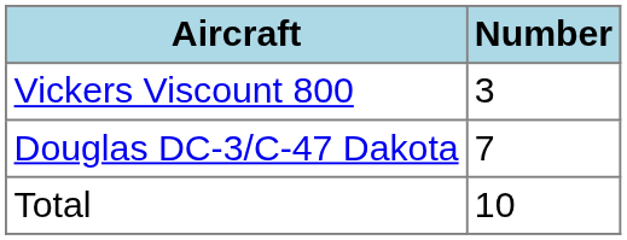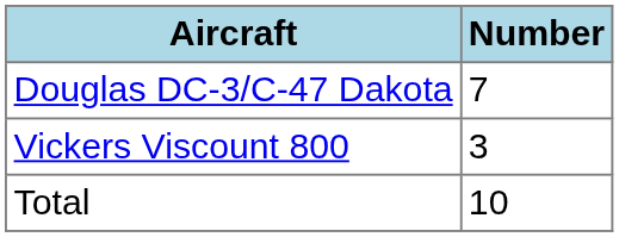 <table class="toccolours" border="1" cellpadding="3" style="border-collapse:collapse">
 <tr bgcolor=lightblue>
 <th>Aircraft</th>
 <th>Number</th>
 </tr>
 <tr>
+<td><a href='#'>Douglas DC-3/C-47 Dakota</a></td>
+<td>7</td>
+</tr>
+<tr>
 <td><a href='#'>Vickers Viscount 800</a></td>
 <td>3</td>
-</tr>
-<tr>
-<td><a href='#'>Douglas DC-3/C-47 Dakota</a></td>
-<td>7</td>
 </tr>
 <tr>
 <td>Total</td>
 <td>10</td>
 </tr>
 </table>
